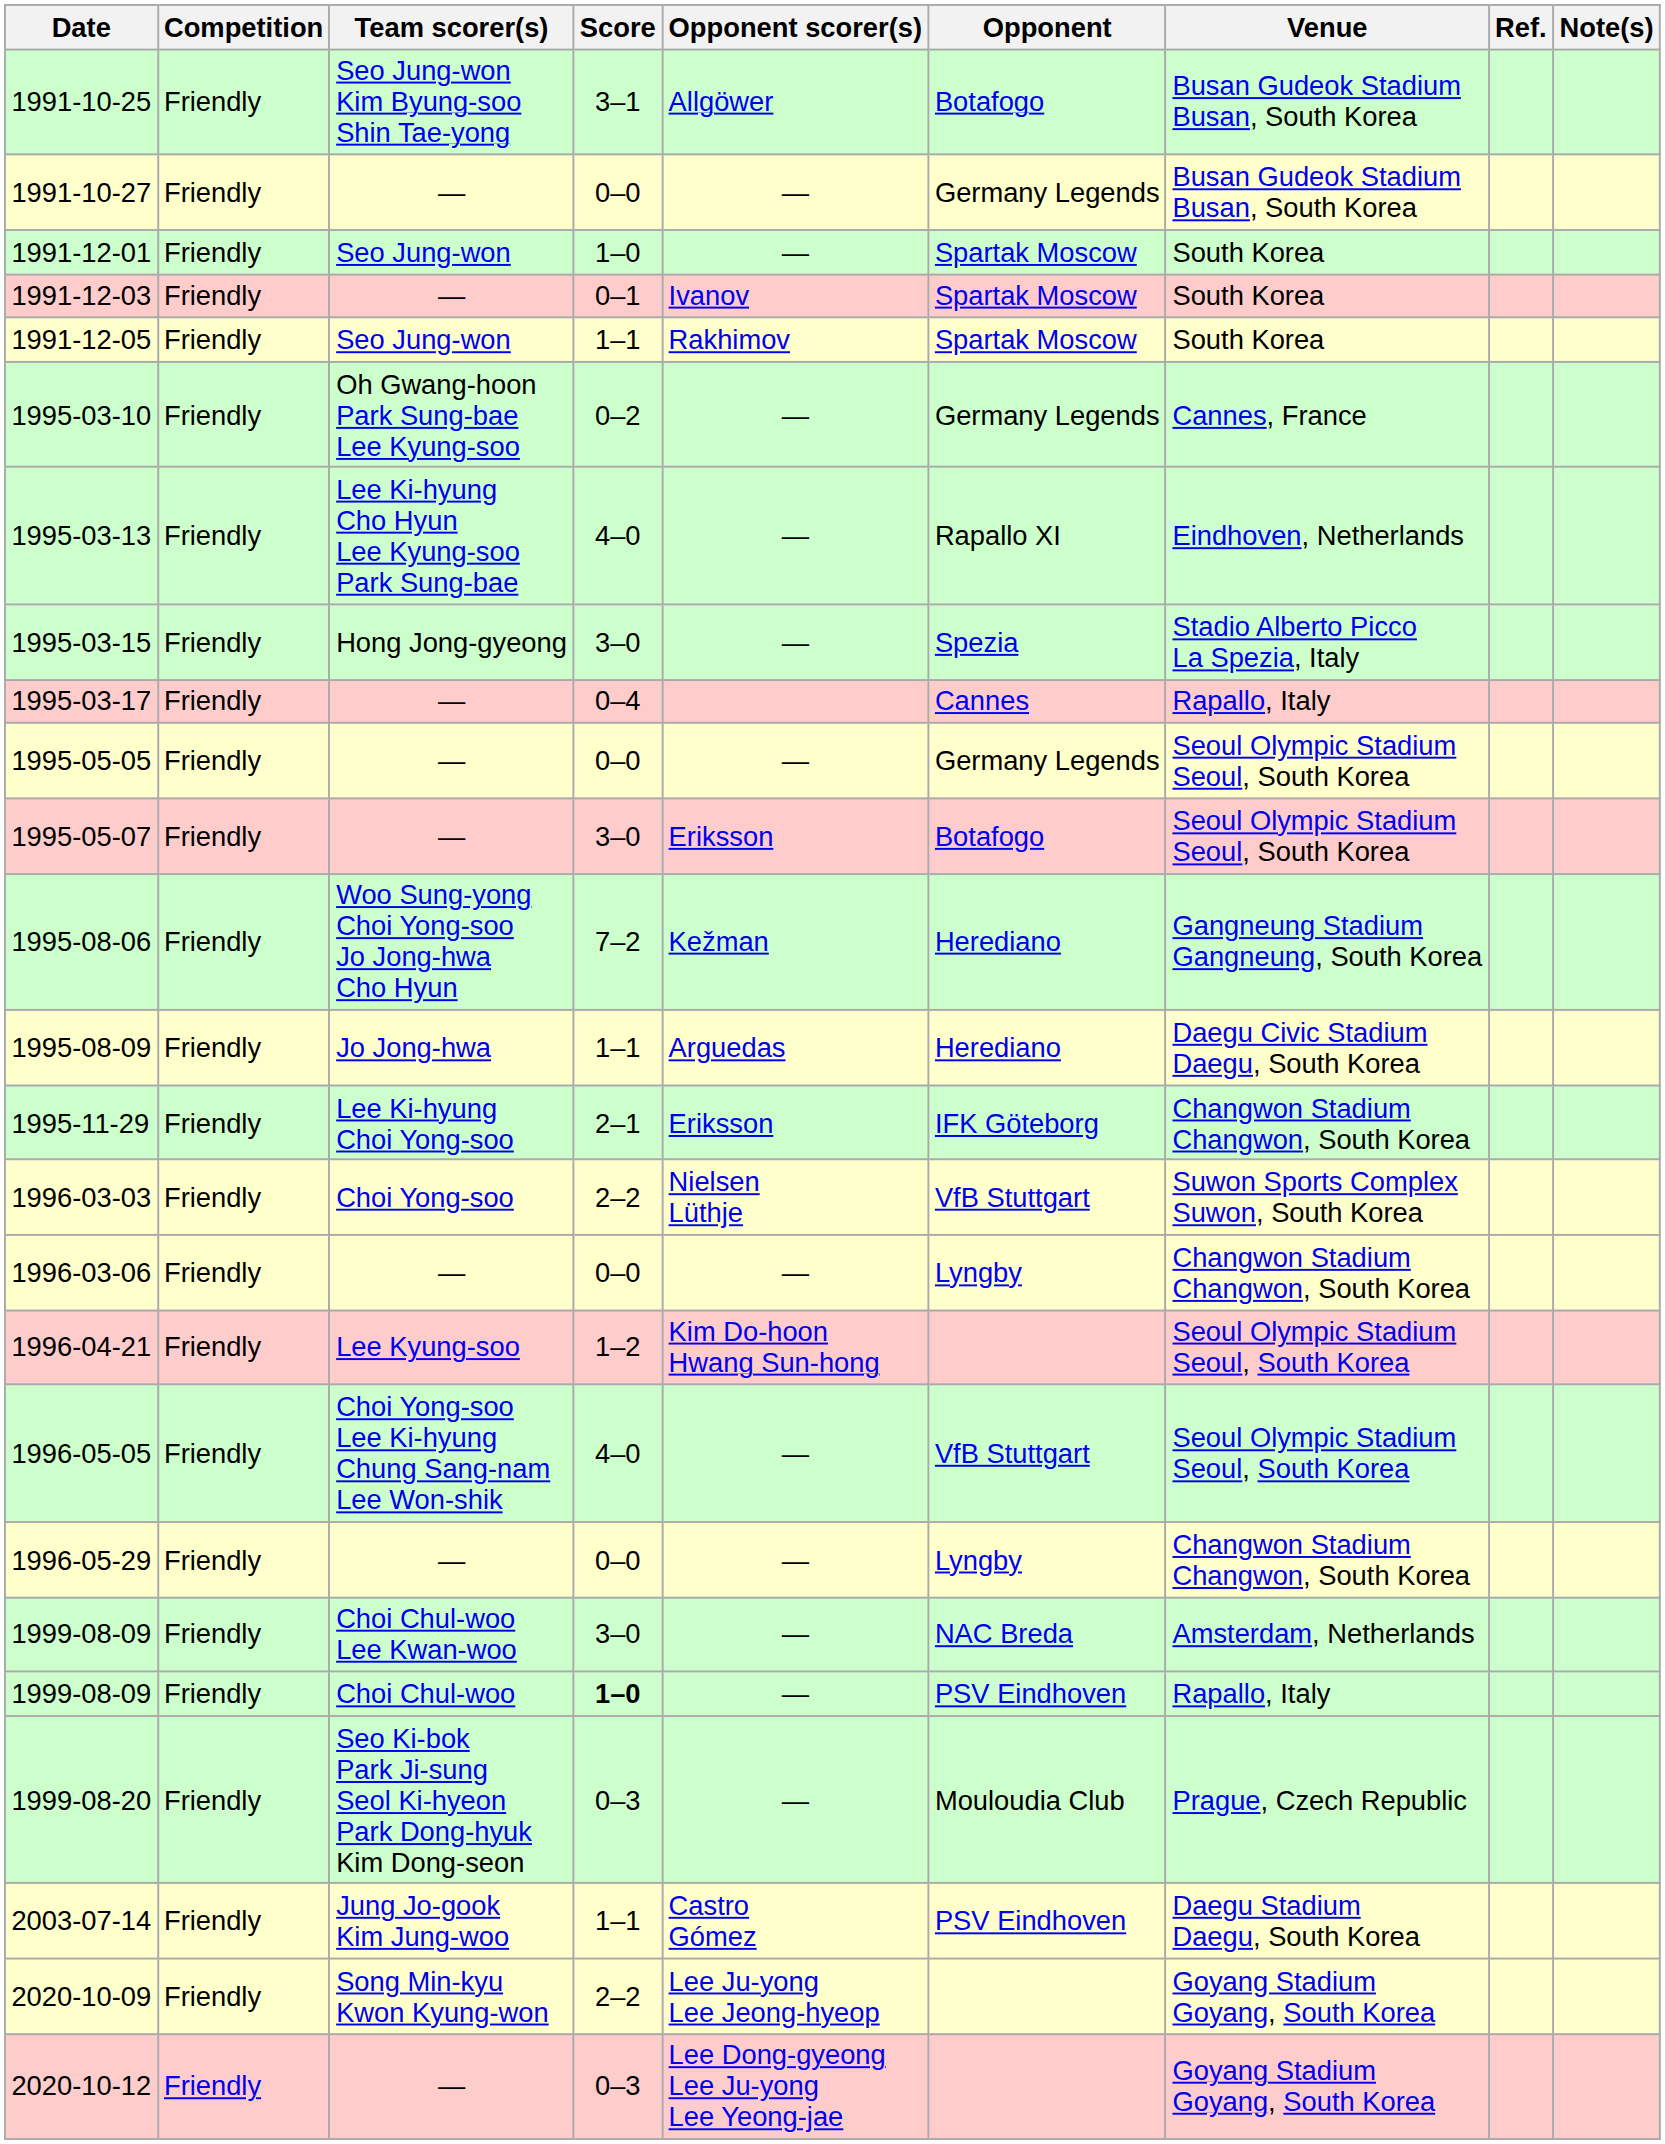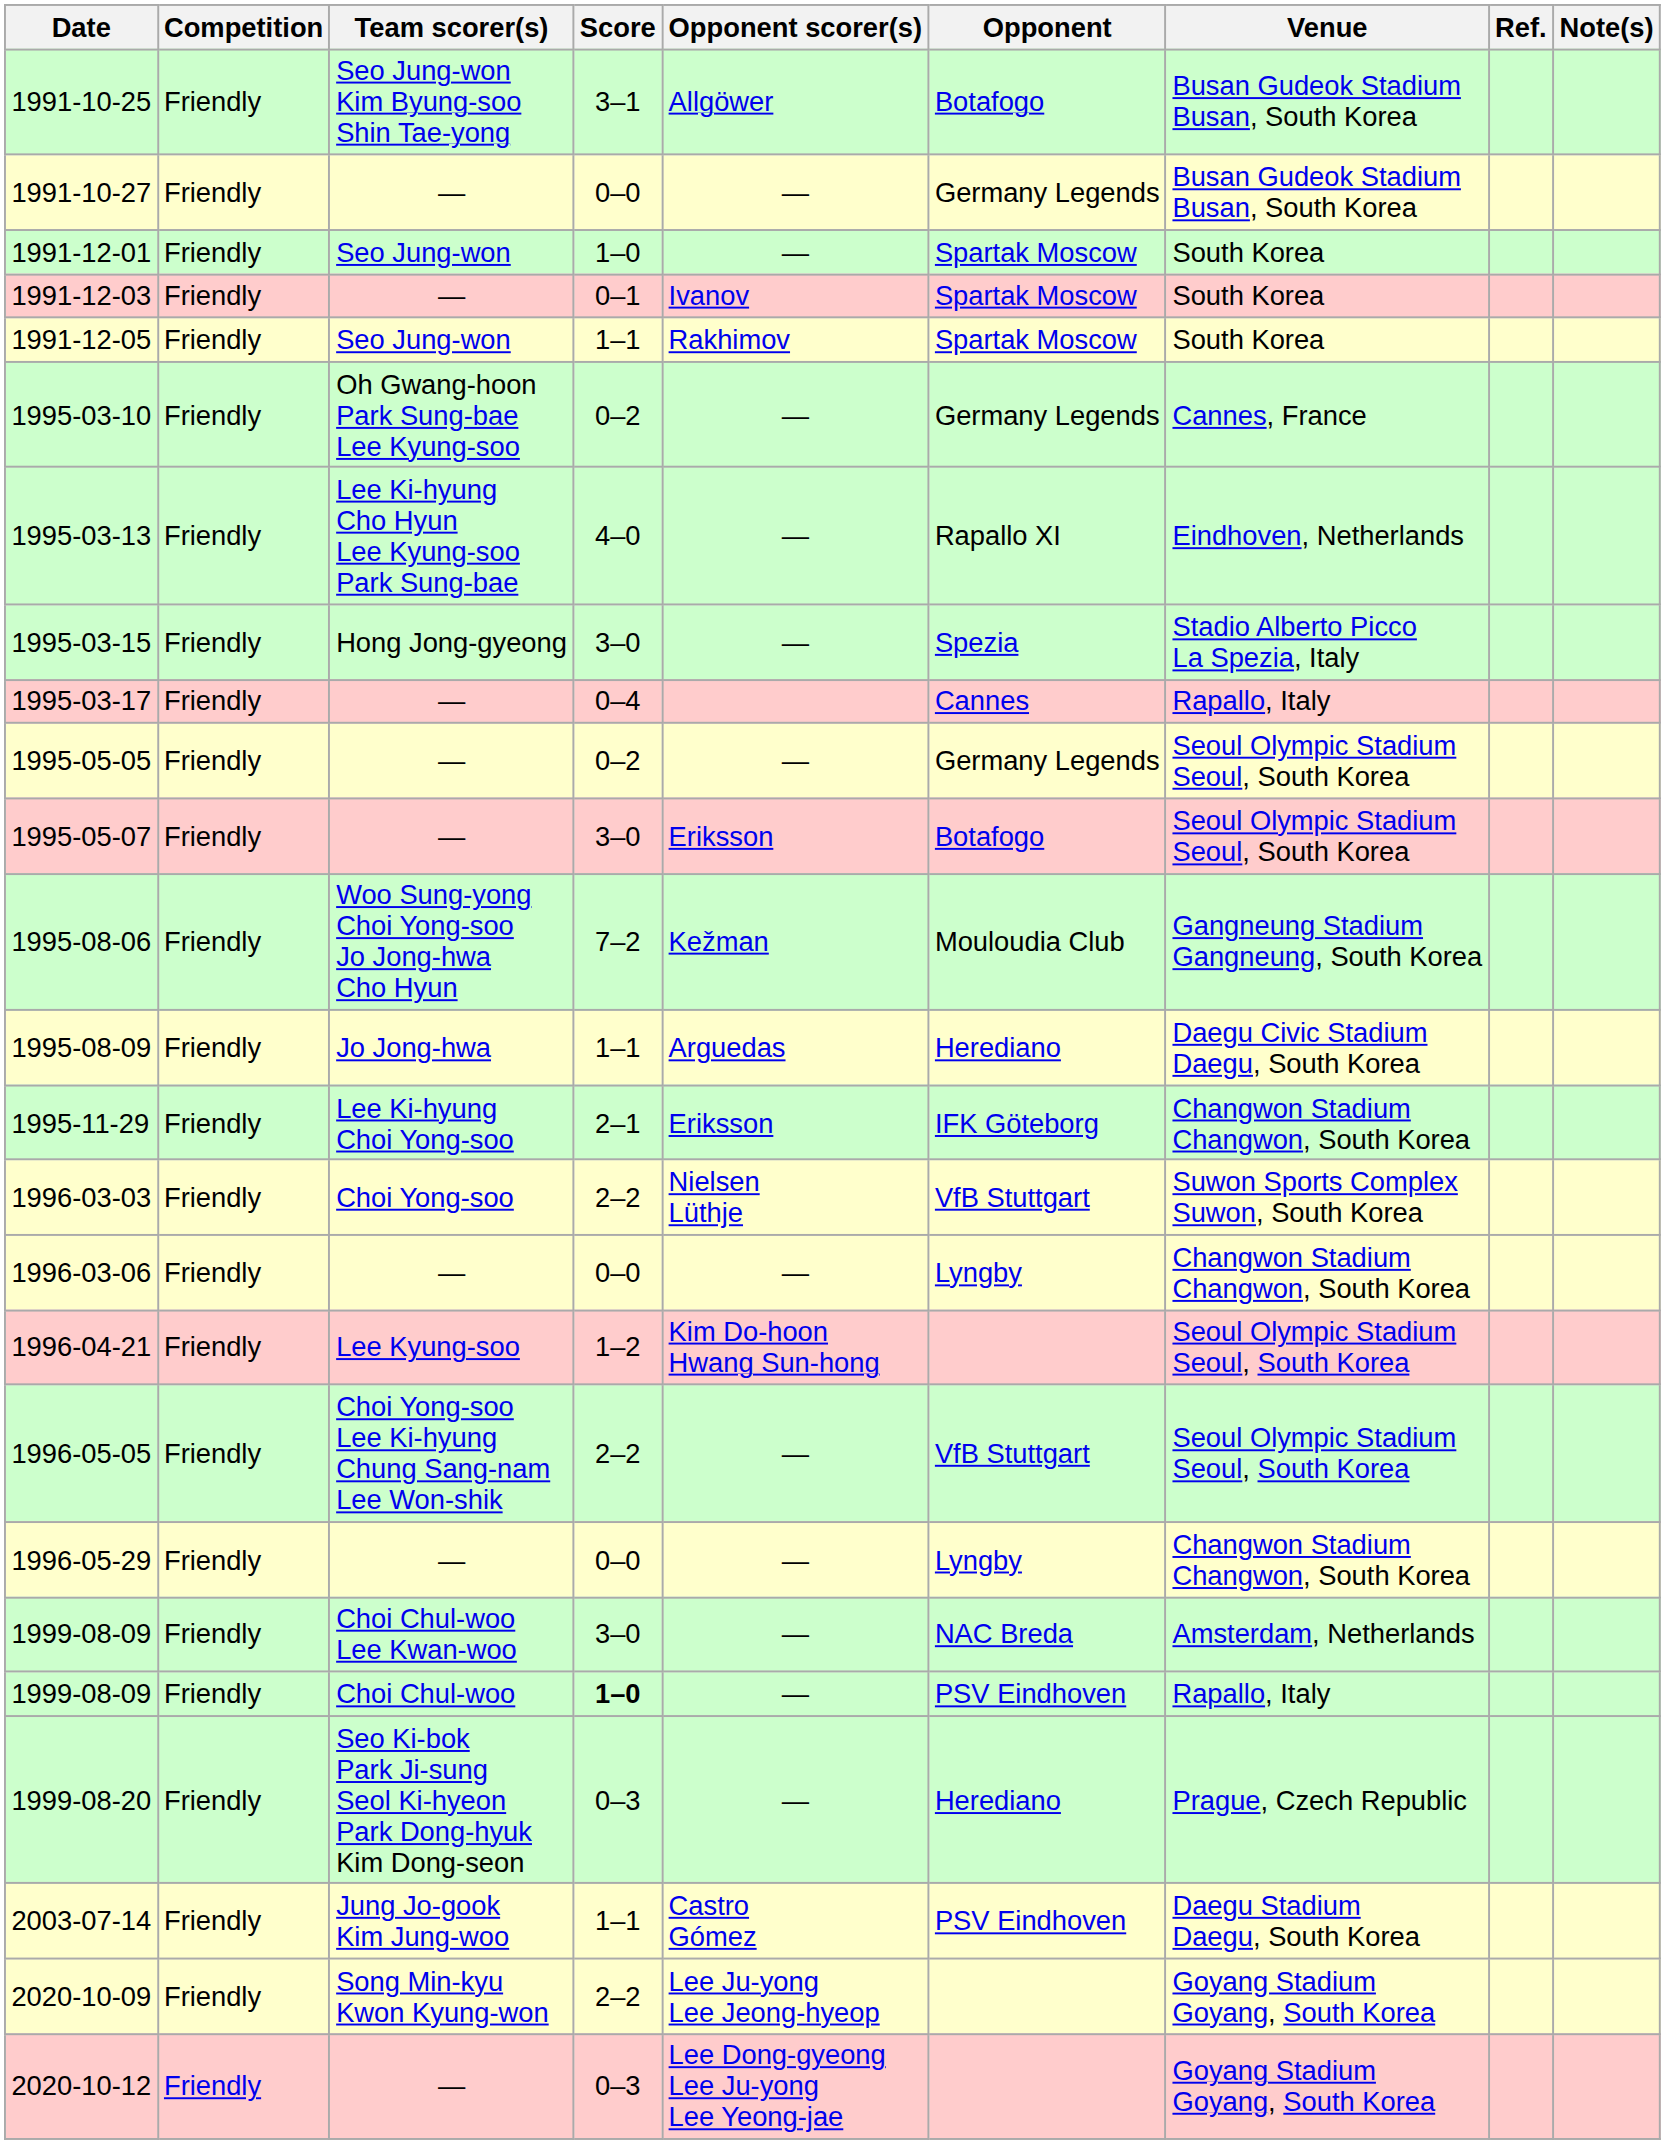 <table class="wikitable" style="font-size:88%;">
 <tr>
 <th>Date</th>
 <th>Competition</th>
 <th>Team scorer(s)</th>
 <th>Score</th>
 <th>Opponent scorer(s)</th>
 <th>Opponent</th>
 <th>Venue</th>
 <th>Ref.</th>
 <th>Note(s)</th>
 </tr>
 <tr bgcolor="#ccffcc">
 <td>1991-10-25</td>
 <td>Friendly</td>
 <td><a href='#'>Seo Jung-won</a> <br><a href='#'>Kim Byung-soo</a> <br><a href='#'>Shin Tae-yong</a> </td>
 <td align="center">3–1</td>
 <td><a href='#'>Allgöwer</a> </td>
 <td> <a href='#'>Botafogo</a></td>
 <td><a href='#'>Busan Gudeok Stadium</a><br><a href='#'>Busan</a>, South Korea</td>
 <td></td>
 <td></td>
 </tr>
 <tr bgcolor="#ffffcc">
 <td>1991-10-27</td>
 <td>Friendly</td>
 <td align="center">—</td>
 <td align="center">0–0</td>
 <td align="center">—</td>
 <td> Germany Legends</td>
 <td><a href='#'>Busan Gudeok Stadium</a><br><a href='#'>Busan</a>, South Korea</td>
 <td></td>
 <td></td>
 </tr>
 <tr bgcolor="#ccffcc">
 <td>1991-12-01</td>
 <td>Friendly</td>
 <td><a href='#'>Seo Jung-won</a> </td>
 <td align="center">1–0</td>
 <td align="center">—</td>
 <td> <a href='#'>Spartak Moscow</a></td>
 <td>South Korea</td>
 <td></td>
 <td></td>
 </tr>
 <tr bgcolor="#ffcccc">
 <td>1991-12-03</td>
 <td>Friendly</td>
 <td align="center">—</td>
 <td align="center">0–1</td>
 <td><a href='#'>Ivanov</a> </td>
 <td> <a href='#'>Spartak Moscow</a></td>
 <td>South Korea</td>
 <td></td>
 <td></td>
 </tr>
 <tr bgcolor="#ffffcc">
 <td>1991-12-05</td>
 <td>Friendly</td>
 <td><a href='#'>Seo Jung-won</a> </td>
 <td align="center">1–1</td>
 <td><a href='#'>Rakhimov</a> </td>
 <td> <a href='#'>Spartak Moscow</a></td>
 <td>South Korea</td>
 <td></td>
 <td></td>
 </tr>
 <tr bgcolor="#ccffcc">
 <td>1995-03-10</td>
 <td>Friendly</td>
 <td>Oh Gwang-hoon <br><a href='#'>Park Sung-bae</a> <br><a href='#'>Lee Kyung-soo</a> </td>
 <td align="center">0–2</td>
 <td align="center">—</td>
 <td> Germany Legends</td>
 <td><a href='#'>Cannes</a>, France</td>
 <td></td>
 <td></td>
 </tr>
 <tr bgcolor="#ccffcc">
 <td>1995-03-13</td>
 <td>Friendly</td>
 <td><a href='#'>Lee Ki-hyung</a> <br><a href='#'>Cho Hyun</a> <br><a href='#'>Lee Kyung-soo</a> <br><a href='#'>Park Sung-bae</a> </td>
 <td align="center">4–0</td>
 <td align="center">—</td>
 <td> Rapallo XI</td>
 <td><a href='#'>Eindhoven</a>, Netherlands</td>
 <td></td>
 <td></td>
 </tr>
 <tr bgcolor="#ccffcc">
 <td>1995-03-15</td>
 <td>Friendly</td>
 <td>Hong Jong-gyeong </td>
 <td align="center">3–0</td>
 <td align="center">—</td>
 <td> <a href='#'>Spezia</a></td>
 <td><a href='#'>Stadio Alberto Picco</a><br><a href='#'>La Spezia</a>, Italy</td>
 <td></td>
 <td></td>
 </tr>
 <tr bgcolor="#ffcccc">
 <td>1995-03-17</td>
 <td>Friendly</td>
 <td align="center">—</td>
 <td align="center">0–4</td>
 <td></td>
 <td> <a href='#'>Cannes</a></td>
 <td><a href='#'>Rapallo</a>, Italy</td>
 <td></td>
 <td></td>
 </tr>
 <tr bgcolor="#ffffcc">
 <td>1995-05-05</td>
 <td>Friendly</td>
 <td align="center">—</td>
-<td align="center">0–0</td>
+<td align="center">0–2</td>
 <td align="center">—</td>
 <td> Germany Legends</td>
 <td><a href='#'>Seoul Olympic Stadium</a><br><a href='#'>Seoul</a>, South Korea</td>
 <td></td>
 <td></td>
 </tr>
 <tr bgcolor="#ffcccc">
 <td>1995-05-07</td>
 <td>Friendly</td>
 <td align="center">—</td>
 <td align="center">3–0</td>
 <td><a href='#'>Eriksson</a> </td>
 <td> <a href='#'>Botafogo</a></td>
 <td><a href='#'>Seoul Olympic Stadium</a><br><a href='#'>Seoul</a>, South Korea</td>
 <td></td>
 <td></td>
 </tr>
 <tr bgcolor="#ccffcc">
 <td>1995-08-06</td>
 <td>Friendly</td>
 <td><a href='#'>Woo Sung-yong</a> <br><a href='#'>Choi Yong-soo</a> <br><a href='#'>Jo Jong-hwa</a> <br><a href='#'>Cho Hyun</a> </td>
 <td align="center">7–2</td>
 <td><a href='#'>Kežman</a> </td>
-<td> <a href='#'>Herediano</a></td>
+<td> Mouloudia Club</td>
 <td><a href='#'>Gangneung Stadium</a><br><a href='#'>Gangneung</a>, South Korea</td>
 <td></td>
 <td></td>
 </tr>
 <tr bgcolor="#ffffcc">
 <td>1995-08-09</td>
 <td>Friendly</td>
 <td><a href='#'>Jo Jong-hwa</a> </td>
 <td align="center">1–1</td>
 <td><a href='#'>Arguedas</a> </td>
 <td> <a href='#'>Herediano</a></td>
 <td><a href='#'>Daegu Civic Stadium</a><br><a href='#'>Daegu</a>, South Korea</td>
 <td></td>
 <td></td>
 </tr>
 <tr bgcolor="#ccffcc">
 <td>1995-11-29</td>
 <td>Friendly</td>
 <td><a href='#'>Lee Ki-hyung</a> <br><a href='#'>Choi Yong-soo</a> </td>
 <td align="center">2–1</td>
 <td><a href='#'>Eriksson</a> </td>
 <td> <a href='#'>IFK Göteborg</a></td>
 <td><a href='#'>Changwon Stadium</a><br><a href='#'>Changwon</a>, South Korea</td>
 <td></td>
 <td></td>
 </tr>
 <tr bgcolor="#ffffcc">
 <td>1996-03-03</td>
 <td>Friendly</td>
 <td><a href='#'>Choi Yong-soo</a> </td>
 <td align="center">2–2</td>
 <td><a href='#'>Nielsen</a> <br><a href='#'>Lüthje</a> </td>
 <td> <a href='#'>VfB Stuttgart</a></td>
 <td><a href='#'>Suwon Sports Complex</a><br><a href='#'>Suwon</a>, South Korea</td>
 <td></td>
 <td></td>
 </tr>
 <tr bgcolor="#ffffcc">
 <td>1996-03-06</td>
 <td>Friendly</td>
 <td align="center">—</td>
 <td align="center">0–0</td>
 <td align="center">—</td>
 <td> <a href='#'>Lyngby</a></td>
 <td><a href='#'>Changwon Stadium</a><br><a href='#'>Changwon</a>, South Korea</td>
 <td></td>
 <td></td>
 </tr>
 <tr bgcolor="#ffcccc">
 <td>1996-04-21</td>
 <td>Friendly</td>
 <td><a href='#'>Lee Kyung-soo</a> </td>
 <td align="center">1–2</td>
 <td><a href='#'>Kim Do-hoon</a> <br><a href='#'>Hwang Sun-hong</a> </td>
 <td></td>
 <td><a href='#'>Seoul Olympic Stadium</a><br><a href='#'>Seoul</a>, <a href='#'>South Korea</a></td>
 <td></td>
 <td></td>
 </tr>
 <tr bgcolor="#ccffcc">
 <td>1996-05-05</td>
 <td>Friendly</td>
 <td><a href='#'>Choi Yong-soo</a> <br><a href='#'>Lee Ki-hyung</a> <br><a href='#'>Chung Sang-nam</a> <br><a href='#'>Lee Won-shik</a> </td>
-<td align="center">4–0</td>
+<td align="center">2–2</td>
 <td align="center">—</td>
 <td> <a href='#'>VfB Stuttgart</a></td>
 <td><a href='#'>Seoul Olympic Stadium</a><br><a href='#'>Seoul</a>, <a href='#'>South Korea</a></td>
 <td></td>
 <td></td>
 </tr>
 <tr bgcolor="#ffffcc">
 <td>1996-05-29</td>
 <td>Friendly</td>
 <td align="center">—</td>
 <td align="center">0–0</td>
 <td align="center">—</td>
 <td> <a href='#'>Lyngby</a></td>
 <td><a href='#'>Changwon Stadium</a><br><a href='#'>Changwon</a>, South Korea</td>
 <td></td>
 <td></td>
 </tr>
 <tr bgcolor="#ccffcc">
 <td>1999-08-09</td>
 <td>Friendly</td>
 <td><a href='#'>Choi Chul-woo</a> <br><a href='#'>Lee Kwan-woo</a> </td>
 <td align="center">3–0</td>
 <td align="center">—</td>
 <td> <a href='#'>NAC Breda</a></td>
 <td><a href='#'>Amsterdam</a>, Netherlands</td>
 <td></td>
 <td></td>
 </tr>
 <tr bgcolor="#ccffcc">
 <td>1999-08-09</td>
 <td>Friendly</td>
 <td><a href='#'>Choi Chul-woo</a> </td>
 <td align="center"><strong>1–0</strong></td>
 <td align="center">—</td>
 <td> <a href='#'>PSV Eindhoven</a></td>
 <td><a href='#'>Rapallo</a>, Italy</td>
 <td></td>
 <td></td>
 </tr>
 <tr bgcolor="#ccffcc">
 <td>1999-08-20</td>
 <td>Friendly</td>
 <td><a href='#'>Seo Ki-bok</a> <br><a href='#'>Park Ji-sung</a> <br><a href='#'>Seol Ki-hyeon</a> <br><a href='#'>Park Dong-hyuk</a> <br>Kim Dong-seon </td>
 <td align="center">0–3</td>
 <td align="center">—</td>
-<td> Mouloudia Club</td>
+<td> <a href='#'>Herediano</a></td>
 <td><a href='#'>Prague</a>, Czech Republic</td>
 <td></td>
 <td></td>
 </tr>
 <tr bgcolor="#ffffcc">
 <td>2003-07-14</td>
 <td>Friendly</td>
 <td><a href='#'>Jung Jo-gook</a> <br><a href='#'>Kim Jung-woo</a> </td>
 <td align="center">1–1</td>
 <td><a href='#'>Castro</a> <br><a href='#'>Gómez</a> </td>
 <td> <a href='#'>PSV Eindhoven</a></td>
 <td><a href='#'>Daegu Stadium</a><br><a href='#'>Daegu</a>, South Korea</td>
 <td></td>
 <td></td>
 </tr>
 <tr bgcolor="#ffffcc">
 <td>2020-10-09</td>
 <td>Friendly</td>
 <td><a href='#'>Song Min-kyu</a> <br><a href='#'>Kwon Kyung-won</a> </td>
 <td align="center">2–2</td>
 <td><a href='#'>Lee Ju-yong</a> <br><a href='#'>Lee Jeong-hyeop</a> </td>
 <td></td>
 <td><a href='#'>Goyang Stadium</a><br><a href='#'>Goyang</a>, <a href='#'>South Korea</a></td>
 <td></td>
 <td></td>
 </tr>
 <tr bgcolor="#ffcccc">
 <td>2020-10-12</td>
 <td><a href='#'>Friendly</a></td>
 <td align="center">—</td>
 <td align="center">0–3</td>
 <td><a href='#'>Lee Dong-gyeong</a> <br><a href='#'>Lee Ju-yong</a> <br><a href='#'>Lee Yeong-jae</a> </td>
 <td></td>
 <td><a href='#'>Goyang Stadium</a><br><a href='#'>Goyang</a>, <a href='#'>South Korea</a></td>
 <td></td>
 <td></td>
 </tr>
 </table>
